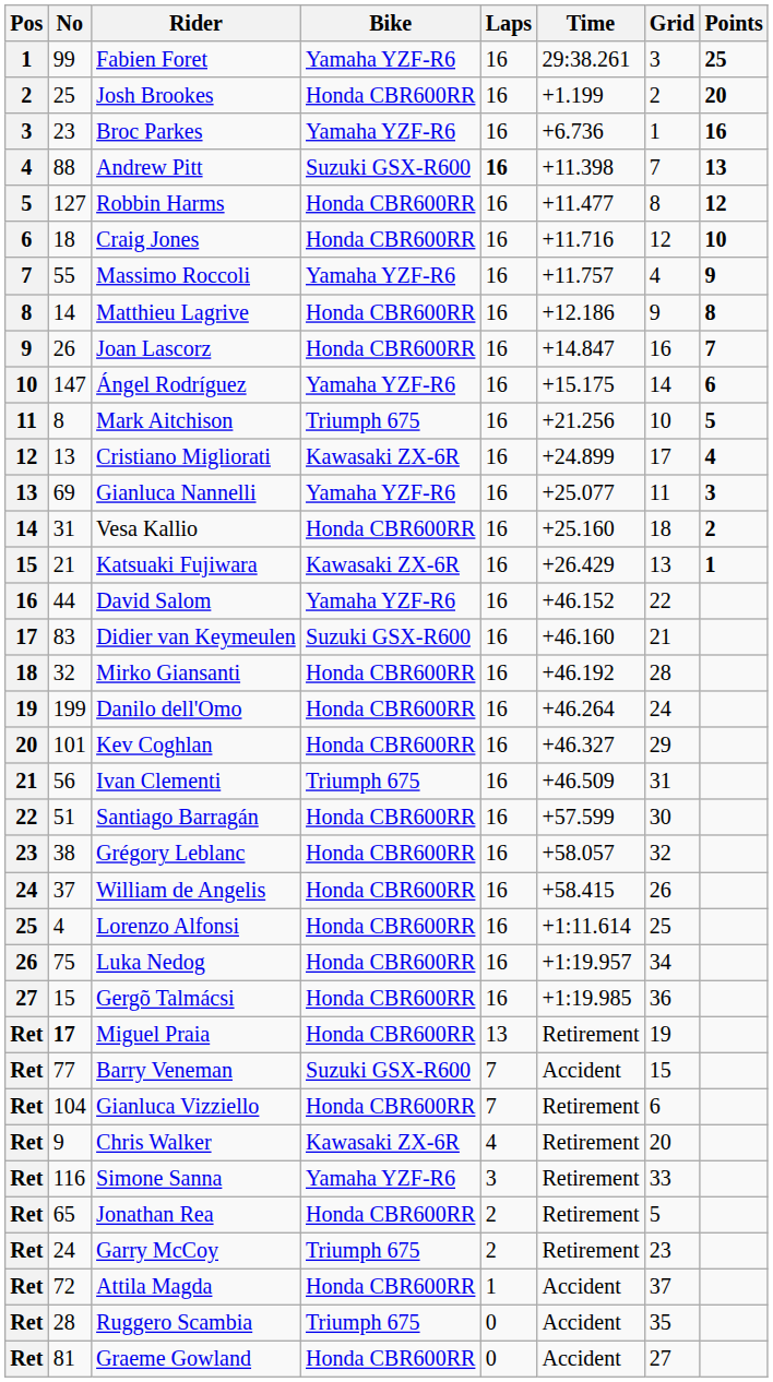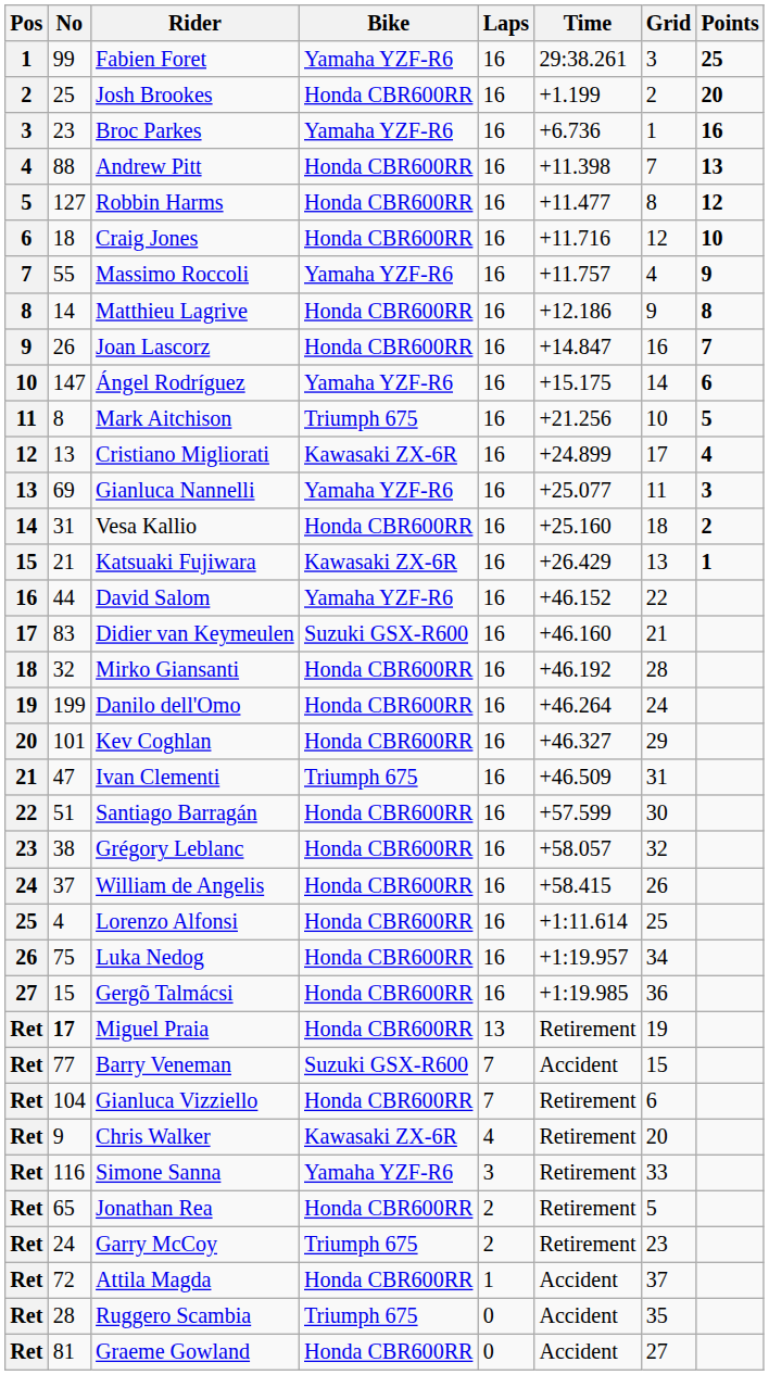 <table class="wikitable" style="font-size: 95%;">
 <tr>
 <th>Pos</th>
 <th>No</th>
 <th>Rider</th>
 <th>Bike</th>
 <th>Laps</th>
 <th>Time</th>
 <th>Grid</th>
 <th>Points</th>
 </tr>
 <tr>
 <th>1</th>
 <td>99</td>
 <td> <a href='#'>Fabien Foret</a></td>
 <td><a href='#'>Yamaha YZF-R6</a></td>
 <td>16</td>
 <td>29:38.261</td>
 <td>3</td>
 <td><strong>25</strong></td>
 </tr>
 <tr>
 <th>2</th>
 <td>25</td>
 <td> <a href='#'>Josh Brookes</a></td>
 <td><a href='#'>Honda CBR600RR</a></td>
 <td>16</td>
 <td>+1.199</td>
 <td>2</td>
 <td><strong>20</strong></td>
 </tr>
 <tr>
 <th>3</th>
 <td>23</td>
 <td> <a href='#'>Broc Parkes</a></td>
 <td><a href='#'>Yamaha YZF-R6</a></td>
 <td>16</td>
 <td>+6.736</td>
 <td>1</td>
 <td><strong>16</strong></td>
 </tr>
 <tr>
 <th>4</th>
 <td>88</td>
 <td> <a href='#'>Andrew Pitt</a></td>
-<td><a href='#'>Suzuki GSX-R600</a></td>
-<td><strong>16</strong></td>
+<td><a href='#'>Honda CBR600RR</a></td>
+<td>16</td>
 <td>+11.398</td>
 <td>7</td>
 <td><strong>13</strong></td>
 </tr>
 <tr>
 <th>5</th>
 <td>127</td>
 <td> <a href='#'>Robbin Harms</a></td>
 <td><a href='#'>Honda CBR600RR</a></td>
 <td>16</td>
 <td>+11.477</td>
 <td>8</td>
 <td><strong>12</strong></td>
 </tr>
 <tr>
 <th>6</th>
 <td>18</td>
 <td> <a href='#'>Craig Jones</a></td>
 <td><a href='#'>Honda CBR600RR</a></td>
 <td>16</td>
 <td>+11.716</td>
 <td>12</td>
 <td><strong>10</strong></td>
 </tr>
 <tr>
 <th>7</th>
 <td>55</td>
 <td> <a href='#'>Massimo Roccoli</a></td>
 <td><a href='#'>Yamaha YZF-R6</a></td>
 <td>16</td>
 <td>+11.757</td>
 <td>4</td>
 <td><strong>9</strong></td>
 </tr>
 <tr>
 <th>8</th>
 <td>14</td>
 <td> <a href='#'>Matthieu Lagrive</a></td>
 <td><a href='#'>Honda CBR600RR</a></td>
 <td>16</td>
 <td>+12.186</td>
 <td>9</td>
 <td><strong>8</strong></td>
 </tr>
 <tr>
 <th>9</th>
 <td>26</td>
 <td> <a href='#'>Joan Lascorz</a></td>
 <td><a href='#'>Honda CBR600RR</a></td>
 <td>16</td>
 <td>+14.847</td>
 <td>16</td>
 <td><strong>7</strong></td>
 </tr>
 <tr>
 <th>10</th>
 <td>147</td>
 <td> <a href='#'>Ángel Rodríguez</a></td>
 <td><a href='#'>Yamaha YZF-R6</a></td>
 <td>16</td>
 <td>+15.175</td>
 <td>14</td>
 <td><strong>6</strong></td>
 </tr>
 <tr>
 <th>11</th>
 <td>8</td>
 <td> <a href='#'>Mark Aitchison</a></td>
 <td><a href='#'>Triumph 675</a></td>
 <td>16</td>
 <td>+21.256</td>
 <td>10</td>
 <td><strong>5</strong></td>
 </tr>
 <tr>
 <th>12</th>
 <td>13</td>
 <td> <a href='#'>Cristiano Migliorati</a></td>
 <td><a href='#'>Kawasaki ZX-6R</a></td>
 <td>16</td>
 <td>+24.899</td>
 <td>17</td>
 <td><strong>4</strong></td>
 </tr>
 <tr>
 <th>13</th>
 <td>69</td>
 <td> <a href='#'>Gianluca Nannelli</a></td>
 <td><a href='#'>Yamaha YZF-R6</a></td>
 <td>16</td>
 <td>+25.077</td>
 <td>11</td>
 <td><strong>3</strong></td>
 </tr>
 <tr>
 <th>14</th>
 <td>31</td>
 <td> Vesa Kallio</td>
 <td><a href='#'>Honda CBR600RR</a></td>
 <td>16</td>
 <td>+25.160</td>
 <td>18</td>
 <td><strong>2</strong></td>
 </tr>
 <tr>
 <th>15</th>
 <td>21</td>
 <td> <a href='#'>Katsuaki Fujiwara</a></td>
 <td><a href='#'>Kawasaki ZX-6R</a></td>
 <td>16</td>
 <td>+26.429</td>
 <td>13</td>
 <td><strong>1</strong></td>
 </tr>
 <tr>
 <th>16</th>
 <td>44</td>
 <td> <a href='#'>David Salom</a></td>
 <td><a href='#'>Yamaha YZF-R6</a></td>
 <td>16</td>
 <td>+46.152</td>
 <td>22</td>
 <td></td>
 </tr>
 <tr>
 <th>17</th>
 <td>83</td>
 <td> <a href='#'>Didier van Keymeulen</a></td>
 <td><a href='#'>Suzuki GSX-R600</a></td>
 <td>16</td>
 <td>+46.160</td>
 <td>21</td>
 <td></td>
 </tr>
 <tr>
 <th>18</th>
 <td>32</td>
 <td> <a href='#'>Mirko Giansanti</a></td>
 <td><a href='#'>Honda CBR600RR</a></td>
 <td>16</td>
 <td>+46.192</td>
 <td>28</td>
 <td></td>
 </tr>
 <tr>
 <th>19</th>
 <td>199</td>
 <td> <a href='#'>Danilo dell'Omo</a></td>
 <td><a href='#'>Honda CBR600RR</a></td>
 <td>16</td>
 <td>+46.264</td>
 <td>24</td>
 <td></td>
 </tr>
 <tr>
 <th>20</th>
 <td>101</td>
 <td> <a href='#'>Kev Coghlan</a></td>
 <td><a href='#'>Honda CBR600RR</a></td>
 <td>16</td>
 <td>+46.327</td>
 <td>29</td>
 <td></td>
 </tr>
 <tr>
 <th>21</th>
-<td>56</td>
+<td>47</td>
 <td> <a href='#'>Ivan Clementi</a></td>
 <td><a href='#'>Triumph 675</a></td>
 <td>16</td>
 <td>+46.509</td>
 <td>31</td>
 <td></td>
 </tr>
 <tr>
 <th>22</th>
 <td>51</td>
 <td> <a href='#'>Santiago Barragán</a></td>
 <td><a href='#'>Honda CBR600RR</a></td>
 <td>16</td>
 <td>+57.599</td>
 <td>30</td>
 <td></td>
 </tr>
 <tr>
 <th>23</th>
 <td>38</td>
 <td> <a href='#'>Grégory Leblanc</a></td>
 <td><a href='#'>Honda CBR600RR</a></td>
 <td>16</td>
 <td>+58.057</td>
 <td>32</td>
 <td></td>
 </tr>
 <tr>
 <th>24</th>
 <td>37</td>
 <td> <a href='#'>William de Angelis</a></td>
 <td><a href='#'>Honda CBR600RR</a></td>
 <td>16</td>
 <td>+58.415</td>
 <td>26</td>
 <td></td>
 </tr>
 <tr>
 <th>25</th>
 <td>4</td>
 <td> <a href='#'>Lorenzo Alfonsi</a></td>
 <td><a href='#'>Honda CBR600RR</a></td>
 <td>16</td>
 <td>+1:11.614</td>
 <td>25</td>
 <td></td>
 </tr>
 <tr>
 <th>26</th>
 <td>75</td>
 <td> <a href='#'>Luka Nedog</a></td>
 <td><a href='#'>Honda CBR600RR</a></td>
 <td>16</td>
 <td>+1:19.957</td>
 <td>34</td>
 <td></td>
 </tr>
 <tr>
 <th>27</th>
 <td>15</td>
 <td> <a href='#'>Gergõ Talmácsi</a></td>
 <td><a href='#'>Honda CBR600RR</a></td>
 <td>16</td>
 <td>+1:19.985</td>
 <td>36</td>
 <td></td>
 </tr>
 <tr>
 <th>Ret</th>
 <td><strong>17</strong></td>
 <td> <a href='#'>Miguel Praia</a></td>
 <td><a href='#'>Honda CBR600RR</a></td>
 <td>13</td>
 <td>Retirement</td>
 <td>19</td>
 <td></td>
 </tr>
 <tr>
 <th>Ret</th>
 <td>77</td>
 <td> <a href='#'>Barry Veneman</a></td>
 <td><a href='#'>Suzuki GSX-R600</a></td>
 <td>7</td>
 <td>Accident</td>
 <td>15</td>
 <td></td>
 </tr>
 <tr>
 <th>Ret</th>
 <td>104</td>
 <td> <a href='#'>Gianluca Vizziello</a></td>
 <td><a href='#'>Honda CBR600RR</a></td>
 <td>7</td>
 <td>Retirement</td>
 <td>6</td>
 <td></td>
 </tr>
 <tr>
 <th>Ret</th>
 <td>9</td>
 <td> <a href='#'>Chris Walker</a></td>
 <td><a href='#'>Kawasaki ZX-6R</a></td>
 <td>4</td>
 <td>Retirement</td>
 <td>20</td>
 <td></td>
 </tr>
 <tr>
 <th>Ret</th>
 <td>116</td>
 <td> <a href='#'>Simone Sanna</a></td>
 <td><a href='#'>Yamaha YZF-R6</a></td>
 <td>3</td>
 <td>Retirement</td>
 <td>33</td>
 <td></td>
 </tr>
 <tr>
 <th>Ret</th>
 <td>65</td>
 <td> <a href='#'>Jonathan Rea</a></td>
 <td><a href='#'>Honda CBR600RR</a></td>
 <td>2</td>
 <td>Retirement</td>
 <td>5</td>
 <td></td>
 </tr>
 <tr>
 <th>Ret</th>
 <td>24</td>
 <td> <a href='#'>Garry McCoy</a></td>
 <td><a href='#'>Triumph 675</a></td>
 <td>2</td>
 <td>Retirement</td>
 <td>23</td>
 <td></td>
 </tr>
 <tr>
 <th>Ret</th>
 <td>72</td>
 <td> <a href='#'>Attila Magda</a></td>
 <td><a href='#'>Honda CBR600RR</a></td>
 <td>1</td>
 <td>Accident</td>
 <td>37</td>
 <td></td>
 </tr>
 <tr>
 <th>Ret</th>
 <td>28</td>
 <td> <a href='#'>Ruggero Scambia</a></td>
 <td><a href='#'>Triumph 675</a></td>
 <td>0</td>
 <td>Accident</td>
 <td>35</td>
 <td></td>
 </tr>
 <tr>
 <th>Ret</th>
 <td>81</td>
 <td> <a href='#'>Graeme Gowland</a></td>
 <td><a href='#'>Honda CBR600RR</a></td>
 <td>0</td>
 <td>Accident</td>
 <td>27</td>
 <td></td>
 </tr>
 </table>
